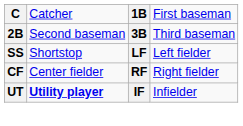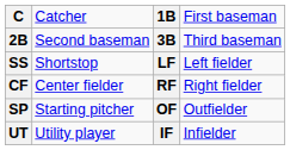 <table class="wikitable">
 <tr>
 <th>C</th>
 <td><a href='#'>Catcher</a></td>
 <th>1B</th>
 <td><a href='#'>First baseman</a></td>
 </tr>
 <tr>
 <th>2B</th>
 <td><a href='#'>Second baseman</a></td>
 <th>3B</th>
 <td><a href='#'>Third baseman</a></td>
 </tr>
 <tr>
 <th>SS</th>
 <td><a href='#'>Shortstop</a></td>
 <th>LF</th>
 <td><a href='#'>Left fielder</a></td>
 </tr>
 <tr>
 <th>CF</th>
 <td><a href='#'>Center fielder</a></td>
 <th>RF</th>
 <td><a href='#'>Right fielder</a></td>
 </tr>
 <tr>
+<th>SP</th>
+<td><a href='#'>Starting pitcher</a></td>
+<th>OF</th>
+<td><a href='#'>Outfielder</a></td>
+</tr>
+<tr>
 <th>UT</th>
-<td><strong><a href='#'>Utility player</a></strong></td>
+<td><a href='#'>Utility player</a></td>
 <th>IF</th>
 <td><a href='#'>Infielder</a></td>
 </tr>
 </table>
